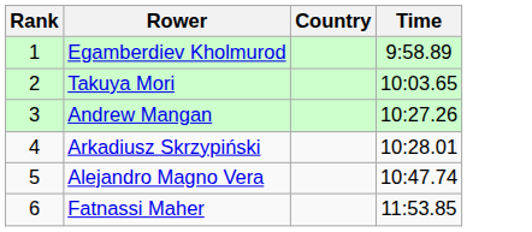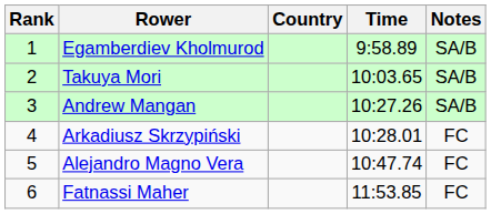 <table class="wikitable" style="text-align:center">
 <tr>
 <th>Rank</th>
 <th>Rower</th>
 <th>Country</th>
 <th>Time</th>
+<th>Notes</th>
 </tr>
 <tr bgcolor=ccffcc>
 <td>1</td>
 <td align="left"><a href='#'>Egamberdiev Kholmurod</a></td>
 <td align="left"></td>
 <td>9:58.89</td>
+<td>SA/B</td>
 </tr>
 <tr bgcolor=ccffcc>
 <td>2</td>
 <td align="left"><a href='#'>Takuya Mori</a></td>
 <td align="left"></td>
 <td>10:03.65</td>
+<td>SA/B</td>
 </tr>
 <tr bgcolor=ccffcc>
 <td>3</td>
 <td align="left"><a href='#'>Andrew Mangan</a></td>
 <td align="left"></td>
 <td>10:27.26</td>
+<td>SA/B</td>
 </tr>
 <tr>
 <td>4</td>
 <td align="left"><a href='#'>Arkadiusz Skrzypiński</a></td>
 <td align="left"></td>
 <td>10:28.01</td>
+<td>FC</td>
 </tr>
 <tr>
 <td>5</td>
 <td align="left"><a href='#'>Alejandro Magno Vera</a></td>
 <td align="left"></td>
 <td>10:47.74</td>
+<td>FC</td>
 </tr>
 <tr>
 <td>6</td>
 <td align="left"><a href='#'>Fatnassi Maher</a></td>
 <td align="left"></td>
 <td>11:53.85</td>
+<td>FC</td>
 </tr>
 </table>
